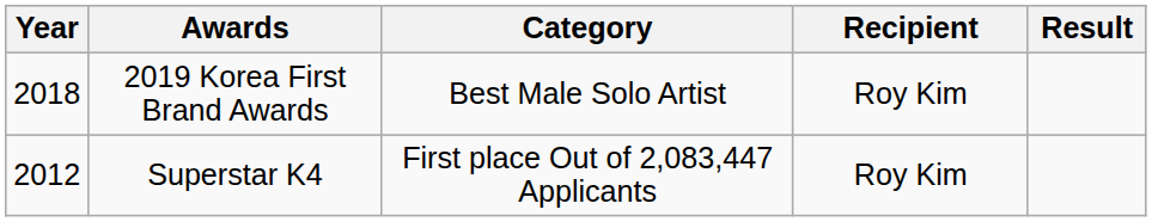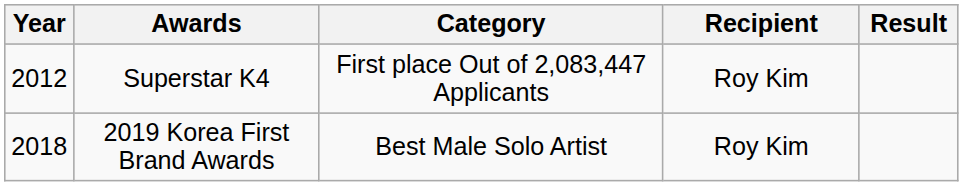 <table class="wikitable" style="text-align:center">
 <tr>
 <th width="5%">Year</th>
 <th width="25%">Awards</th>
 <th width="35%">Category</th>
 <th width="20%">Recipient</th>
 <th width="10%">Result</th>
 </tr>
 <tr>
+<td>2012</td>
+<td>Superstar K4</td>
+<td>First place Out of 2,083,447 Applicants</td>
+<td>Roy Kim</td>
+<td></td>
+</tr>
+<tr>
 <td>2018</td>
 <td>2019 Korea First Brand Awards</td>
 <td>Best Male Solo Artist</td>
 <td>Roy Kim</td>
 <td></td>
 </tr>
-<tr>
-<td>2012</td>
-<td>Superstar K4</td>
-<td>First place Out of 2,083,447 Applicants</td>
-<td>Roy Kim</td>
-<td></td>
-</tr>
 </table>
